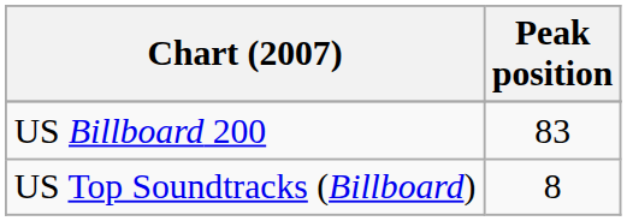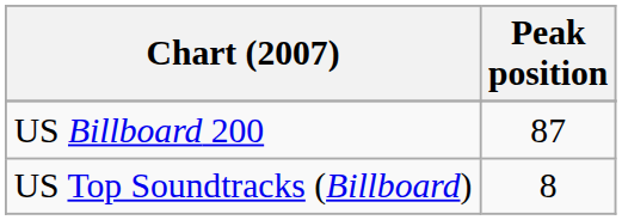 <table class="wikitable sortable" border="1">
 <tr>
 <th>Chart (2007)</th>
 <th>Peak<br>position</th>
 </tr>
 <tr>
 </tr>
 <tr>
 </tr>
 <tr>
 <td>US <a href='#'><em>Billboard</em> 200</a></td>
-<td align=center>83</td>
+<td align=center>87</td>
 </tr>
 <tr>
 <td>US <a href='#'>Top Soundtracks</a> (<em><a href='#'>Billboard</a></em>)</td>
 <td align=center>8</td>
 </tr>
 </table>
